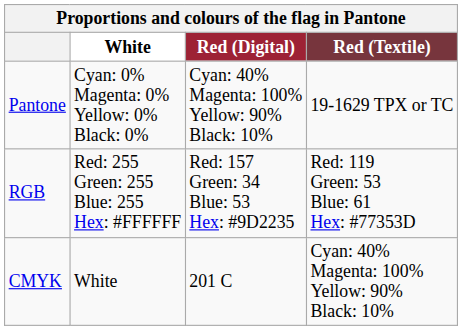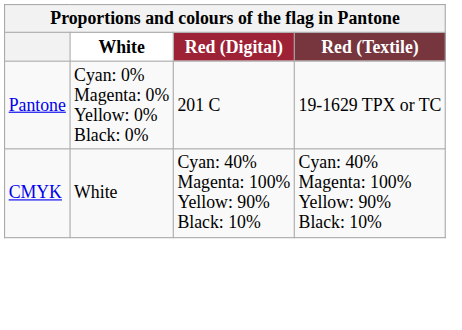 <table class = "wikitable">
 <tr>
 <th colspan="4">Proportions and colours of the flag in Pantone<br></th>
 </tr>
 <tr>
 <th></th>
 <th style = "background-color:#FFFFFF">White</th>
 <th style = "background-color:#9D2235;color:white">Red (Digital)</th>
 <th style = "background-color:#77353D;color:white">Red (Textile)</th>
 </tr>
 <tr>
 <td><a href='#'>Pantone</a></td>
 <td>Cyan: 0%<br>Magenta: 0%<br>Yellow: 0%<br>Black: 0%</td>
-<td>Cyan: 40%<br>Magenta: 100%<br>Yellow: 90%<br>Black: 10%</td>
+<td>201 C</td>
 <td>19-1629 TPX or TC</td>
-</tr>
-<tr>
-<td><a href='#'>RGB</a></td>
-<td>Red: 255<br>Green: 255<br>Blue: 255<br><a href='#'>Hex</a>: #FFFFFF</td>
-<td>Red: 157<br>Green: 34<br>Blue: 53<br><a href='#'>Hex</a>: #9D2235</td>
-<td>Red: 119<br>Green: 53<br>Blue: 61<br><a href='#'>Hex</a>: #77353D</td>
 </tr>
 <tr>
 <td><a href='#'>CMYK</a></td>
 <td>White</td>
-<td>201 C</td>
+<td>Cyan: 40%<br>Magenta: 100%<br>Yellow: 90%<br>Black: 10%</td>
 <td>Cyan: 40%<br>Magenta: 100%<br>Yellow: 90%<br>Black: 10%</td>
 </tr>
 </table>
